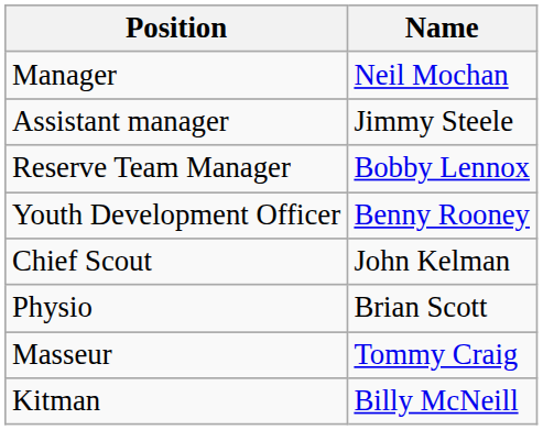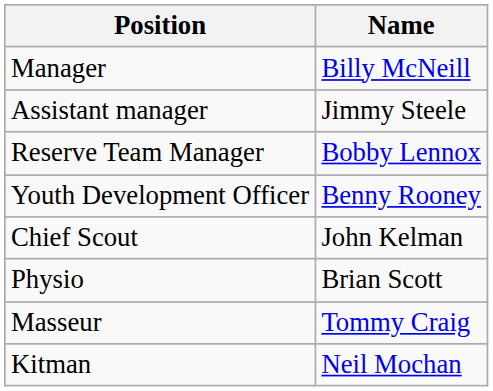 <table class="wikitable">
 <tr>
 <th>Position</th>
 <th>Name</th>
 </tr>
 <tr>
 <td>Manager</td>
-<td><a href='#'>Neil Mochan</a></td>
+<td><a href='#'>Billy McNeill</a></td>
 </tr>
 <tr>
 <td>Assistant manager</td>
 <td>Jimmy Steele</td>
 </tr>
 <tr>
 <td>Reserve Team Manager</td>
 <td><a href='#'>Bobby Lennox</a></td>
 </tr>
 <tr>
 <td>Youth Development Officer</td>
 <td><a href='#'>Benny Rooney</a></td>
 </tr>
 <tr>
 <td>Chief Scout</td>
 <td>John Kelman</td>
 </tr>
 <tr>
 <td>Physio</td>
 <td>Brian Scott</td>
 </tr>
 <tr>
 <td>Masseur</td>
 <td><a href='#'>Tommy Craig</a></td>
 </tr>
 <tr>
 <td>Kitman</td>
-<td><a href='#'>Billy McNeill</a></td>
+<td><a href='#'>Neil Mochan</a></td>
 </tr>
 </table>
